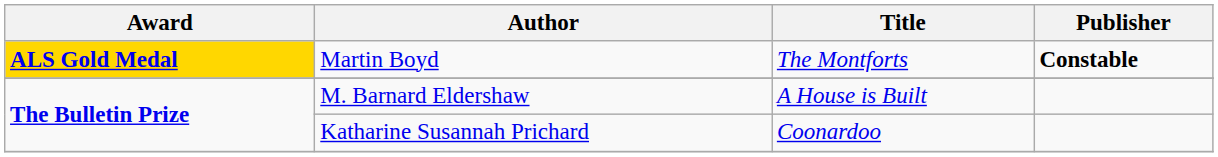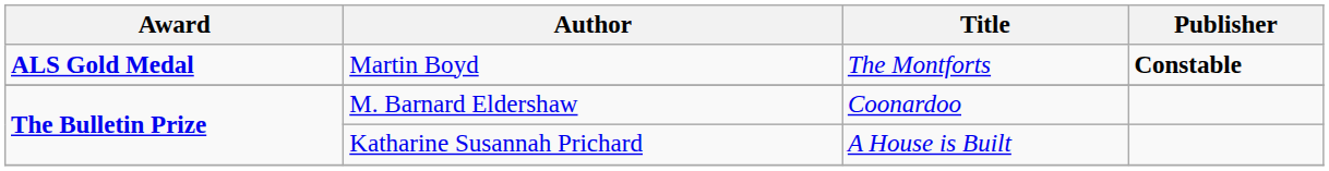 <table class="wikitable" width=95%>
 <tr>
 <th>Award</th>
 <th>Author</th>
 <th>Title</th>
 <th>Publisher</th>
 </tr>
 <tr>
-<td style="background: gold;"><strong><a href='#'>ALS Gold Medal</a></strong></td>
+<td><strong><a href='#'>ALS Gold Medal</a></strong></td>
 <td><a href='#'>Martin Boyd</a></td>
 <td><em><a href='#'>The Montforts</a></em></td>
 <td><strong>Constable</strong></td>
 </tr>
 <tr>
 </tr>
 <tr>
 <td rowspan="2"><strong><a href='#'>The Bulletin Prize</a></strong></td>
 <td><a href='#'>M. Barnard Eldershaw</a></td>
-<td><em><a href='#'>A House is Built</a></em></td>
+<td><em><a href='#'>Coonardoo</a></em></td>
 <td></td>
 </tr>
 <tr>
 <td><a href='#'>Katharine Susannah Prichard</a></td>
-<td><em><a href='#'>Coonardoo</a></em></td>
+<td><em><a href='#'>A House is Built</a></em></td>
 <td></td>
 </tr>
 <tr>
 </tr>
 </table>
